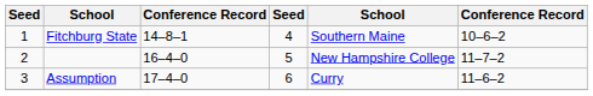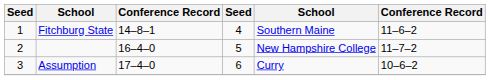 <table class="wikitable">
 <tr>
 <th>Seed</th>
 <th>School</th>
 <th>Conference Record</th>
 <th>Seed</th>
 <th>School</th>
 <th>Conference Record</th>
 </tr>
 <tr>
 <td align=center>1</td>
 <td><a href='#'>Fitchburg State</a></td>
 <td>14–8–1</td>
 <td align=center>4</td>
 <td><a href='#'>Southern Maine</a></td>
-<td>10–6–2</td>
+<td>11–6–2</td>
 </tr>
 <tr>
 <td align=center>2</td>
 <td><a href='#'></a></td>
 <td>16–4–0</td>
 <td align=center>5</td>
 <td><a href='#'>New Hampshire College</a></td>
 <td>11–7–2</td>
 </tr>
 <tr>
 <td align=center>3</td>
 <td><a href='#'>Assumption</a></td>
 <td>17–4–0</td>
 <td align=center>6</td>
 <td><a href='#'>Curry</a></td>
-<td>11–6–2</td>
+<td>10–6–2</td>
 </tr>
 <tr>
 </tr>
 </table>
